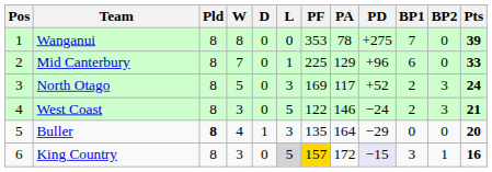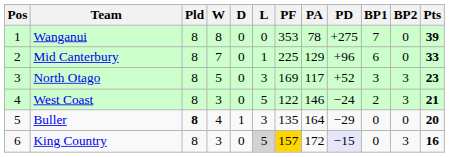 <table class="wikitable" style="text-align:center">
 <tr>
 <th width=20 abbr="Position">Pos</th>
 <th width=175>Team</th>
 <th width=20 abbr="Played">Pld</th>
 <th width=20 abbr="Won">W</th>
 <th width=20 abbr="Drawn">D</th>
 <th width=20 abbr="Lost">L</th>
 <th width=20 abbr="Points for">PF</th>
 <th width=20 abbr="Points against">PA</th>
 <th width=25 abbr="Points difference">PD</th>
 <th width=20 abbr="Bonus Points 1">BP1</th>
 <th width=20 abbr="Bonus Points 2">BP2</th>
 <th width=20 abbr="Points">Pts</th>
 </tr>
 <tr style="background:#ccffcc">
 <td>1</td>
 <td style="text-align:left"><a href='#'>Wanganui</a></td>
 <td>8</td>
 <td>8</td>
 <td>0</td>
 <td>0</td>
 <td>353</td>
 <td>78</td>
 <td>+275</td>
 <td>7</td>
 <td>0</td>
 <td><strong>39</strong></td>
 </tr>
 <tr style="background:#ccffcc">
 <td>2</td>
 <td style="text-align:left"><a href='#'>Mid Canterbury</a></td>
 <td>8</td>
 <td>7</td>
 <td>0</td>
 <td>1</td>
 <td>225</td>
 <td>129</td>
 <td>+96</td>
 <td>6</td>
 <td>0</td>
 <td><strong>33</strong></td>
 </tr>
 <tr style="background:#ccffcc">
 <td>3</td>
 <td style="text-align:left"><a href='#'>North Otago</a></td>
 <td>8</td>
 <td>5</td>
 <td>0</td>
 <td>3</td>
 <td>169</td>
 <td>117</td>
 <td>+52</td>
-<td>2</td>
 <td>3</td>
-<td><strong>24</strong></td>
+<td>3</td>
+<td><strong>23</strong></td>
 </tr>
 <tr style="background:#ccffcc">
 <td>4</td>
 <td style="text-align:left"><a href='#'>West Coast</a></td>
 <td>8</td>
 <td>3</td>
 <td>0</td>
 <td>5</td>
 <td>122</td>
 <td>146</td>
 <td>−24</td>
 <td>2</td>
 <td>3</td>
 <td><strong>21</strong></td>
 </tr>
 <tr>
 <td>5</td>
 <td style="text-align:left"><a href='#'>Buller</a></td>
 <td><strong>8</strong></td>
 <td>4</td>
 <td>1</td>
 <td>3</td>
 <td>135</td>
 <td>164</td>
 <td>−29</td>
 <td>0</td>
 <td>0</td>
 <td><strong>20</strong></td>
 </tr>
 <tr>
 <td>6</td>
 <td style="text-align:left"><a href='#'>King Country</a></td>
 <td>8</td>
 <td>3</td>
 <td>0</td>
 <td style="background: lightgrey;">5</td>
 <td style="background: gold;">157</td>
 <td>172</td>
 <td style="background: lavender;">−15</td>
+<td>0</td>
 <td>3</td>
-<td>1</td>
 <td><strong>16</strong></td>
 </tr>
 </table>
